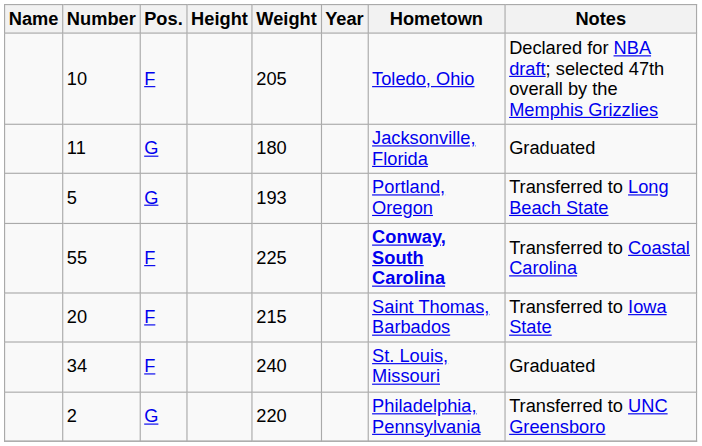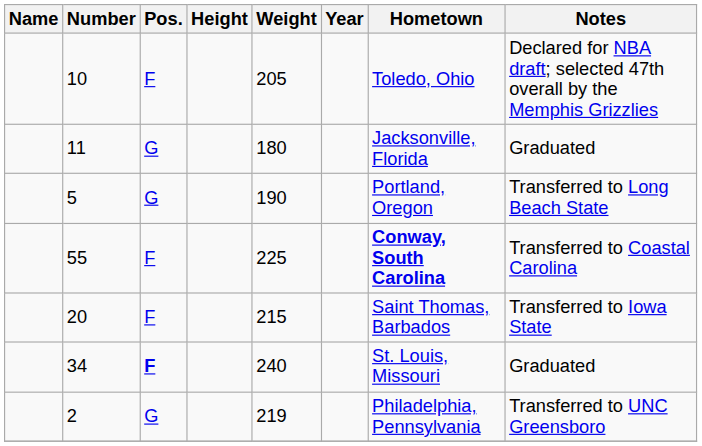 <table class="wikitable sortable" border="1">
 <tr>
 <th>Name</th>
 <th>Number</th>
 <th>Pos.</th>
 <th>Height</th>
 <th>Weight</th>
 <th>Year</th>
 <th>Hometown</th>
 <th class="unsortable">Notes</th>
 </tr>
 <tr>
 <td></td>
 <td>10</td>
 <td><a href='#'>F</a></td>
 <td></td>
 <td>205</td>
 <td></td>
 <td><a href='#'>Toledo, Ohio</a></td>
 <td>Declared for <a href='#'>NBA draft</a>; selected 47th overall by the <a href='#'>Memphis Grizzlies</a></td>
 </tr>
 <tr>
 <td></td>
 <td>11</td>
 <td><a href='#'>G</a></td>
 <td></td>
 <td>180</td>
 <td></td>
 <td><a href='#'>Jacksonville, Florida</a></td>
 <td>Graduated</td>
 </tr>
 <tr>
 <td></td>
 <td>5</td>
 <td><a href='#'>G</a></td>
 <td></td>
-<td>193</td>
+<td>190</td>
 <td></td>
 <td><a href='#'>Portland, Oregon</a></td>
 <td>Transferred to <a href='#'>Long Beach State</a></td>
 </tr>
 <tr>
 <td></td>
 <td>55</td>
 <td><a href='#'>F</a></td>
 <td></td>
 <td>225</td>
 <td></td>
 <td><strong><a href='#'>Conway, South Carolina</a></strong></td>
 <td>Transferred to <a href='#'>Coastal Carolina</a></td>
 </tr>
 <tr>
 <td></td>
 <td>20</td>
 <td><a href='#'>F</a></td>
 <td></td>
 <td>215</td>
 <td></td>
 <td><a href='#'>Saint Thomas, Barbados</a></td>
 <td>Transferred to <a href='#'>Iowa State</a></td>
 </tr>
 <tr>
 <td></td>
 <td>34</td>
-<td><a href='#'>F</a></td>
+<td><strong><a href='#'>F</a></strong></td>
 <td></td>
 <td>240</td>
 <td></td>
 <td><a href='#'>St. Louis, Missouri</a></td>
 <td>Graduated</td>
 </tr>
 <tr>
 <td></td>
 <td>2</td>
 <td><a href='#'>G</a></td>
 <td></td>
-<td>220</td>
+<td>219</td>
 <td></td>
 <td><a href='#'>Philadelphia, Pennsylvania</a></td>
 <td>Transferred to <a href='#'>UNC Greensboro</a></td>
 </tr>
 <tr>
 </tr>
 </table>
